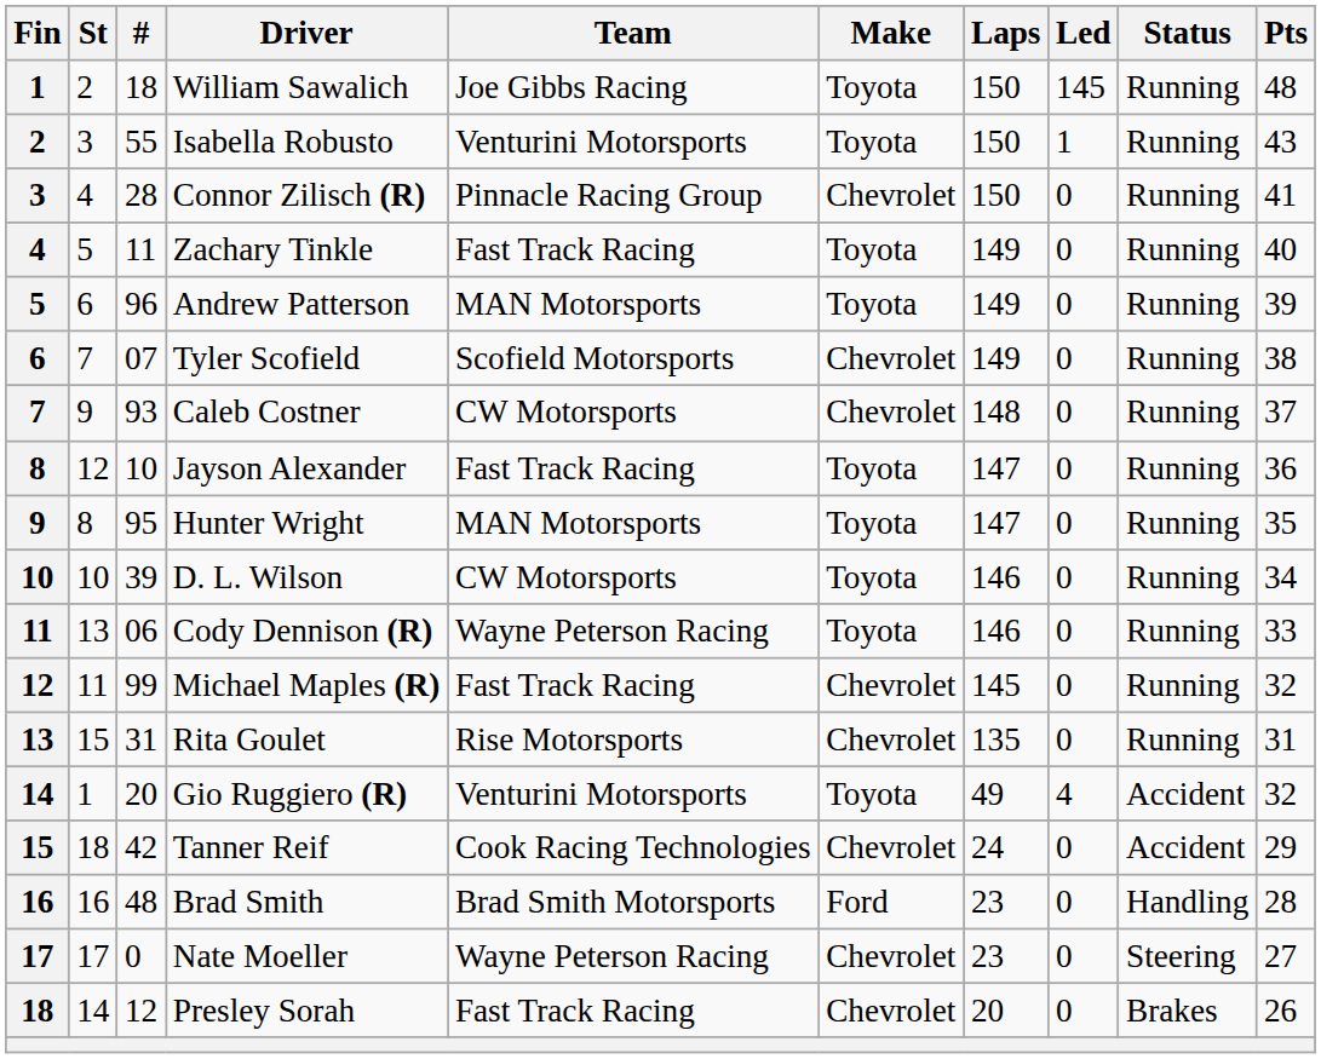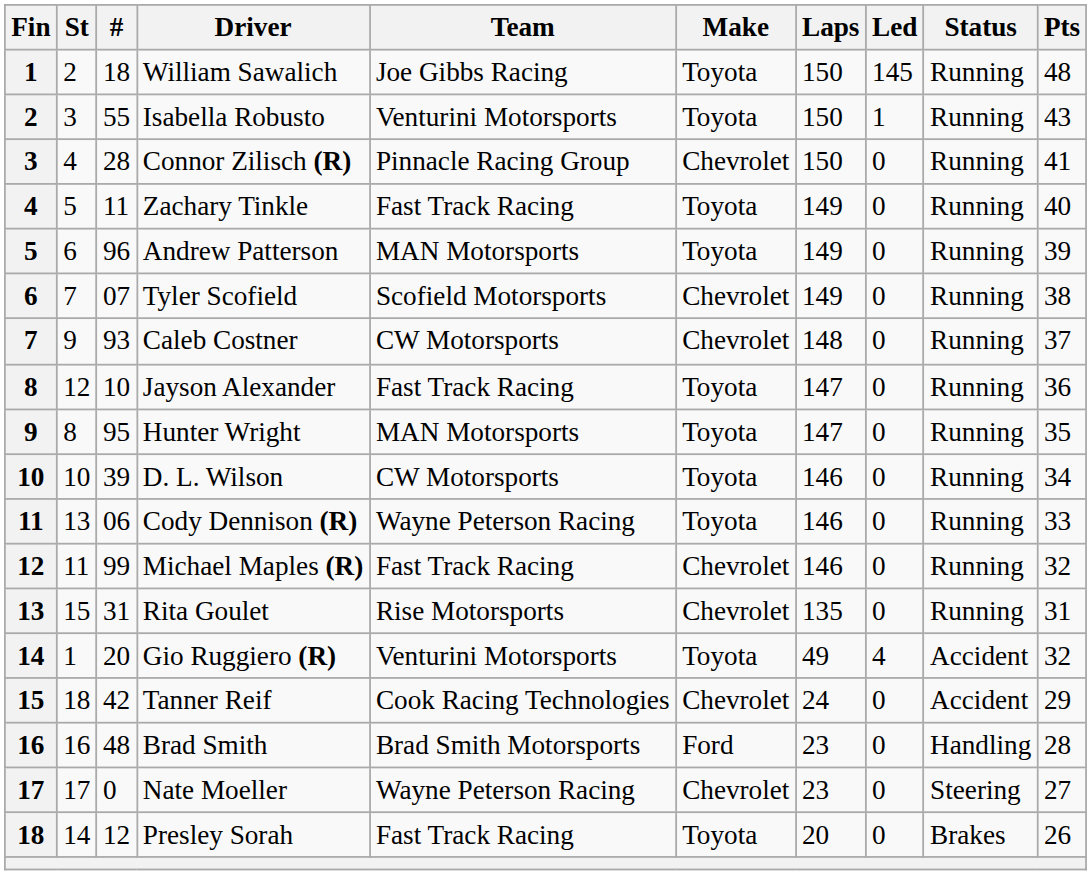 <table class="wikitable" style="font-size:95%">
 <tr>
 <th>Fin</th>
 <th>St</th>
 <th>#</th>
 <th>Driver</th>
 <th>Team</th>
 <th>Make</th>
 <th>Laps</th>
 <th>Led</th>
 <th>Status</th>
 <th>Pts</th>
 </tr>
 <tr>
 <th>1</th>
 <td>2</td>
 <td>18</td>
 <td>William Sawalich</td>
 <td>Joe Gibbs Racing</td>
 <td>Toyota</td>
 <td>150</td>
 <td>145</td>
 <td>Running</td>
 <td>48</td>
 </tr>
 <tr>
 <th>2</th>
 <td>3</td>
 <td>55</td>
 <td>Isabella Robusto</td>
 <td>Venturini Motorsports</td>
 <td>Toyota</td>
 <td>150</td>
 <td>1</td>
 <td>Running</td>
 <td>43</td>
 </tr>
 <tr>
 <th>3</th>
 <td>4</td>
 <td>28</td>
 <td>Connor Zilisch <strong>(R)</strong></td>
 <td>Pinnacle Racing Group</td>
 <td>Chevrolet</td>
 <td>150</td>
 <td>0</td>
 <td>Running</td>
 <td>41</td>
 </tr>
 <tr>
 <th>4</th>
 <td>5</td>
 <td>11</td>
 <td>Zachary Tinkle</td>
 <td>Fast Track Racing</td>
 <td>Toyota</td>
 <td>149</td>
 <td>0</td>
 <td>Running</td>
 <td>40</td>
 </tr>
 <tr>
 <th>5</th>
 <td>6</td>
 <td>96</td>
 <td>Andrew Patterson</td>
 <td>MAN Motorsports</td>
 <td>Toyota</td>
 <td>149</td>
 <td>0</td>
 <td>Running</td>
 <td>39</td>
 </tr>
 <tr>
 <th>6</th>
 <td>7</td>
 <td>07</td>
 <td>Tyler Scofield</td>
 <td>Scofield Motorsports</td>
 <td>Chevrolet</td>
 <td>149</td>
 <td>0</td>
 <td>Running</td>
 <td>38</td>
 </tr>
 <tr>
 <th>7</th>
 <td>9</td>
 <td>93</td>
 <td>Caleb Costner</td>
 <td>CW Motorsports</td>
 <td>Chevrolet</td>
 <td>148</td>
 <td>0</td>
 <td>Running</td>
 <td>37</td>
 </tr>
 <tr>
 <th>8</th>
 <td>12</td>
 <td>10</td>
 <td>Jayson Alexander</td>
 <td>Fast Track Racing</td>
 <td>Toyota</td>
 <td>147</td>
 <td>0</td>
 <td>Running</td>
 <td>36</td>
 </tr>
 <tr>
 <th>9</th>
 <td>8</td>
 <td>95</td>
 <td>Hunter Wright</td>
 <td>MAN Motorsports</td>
 <td>Toyota</td>
 <td>147</td>
 <td>0</td>
 <td>Running</td>
 <td>35</td>
 </tr>
 <tr>
 <th>10</th>
 <td>10</td>
 <td>39</td>
 <td>D. L. Wilson</td>
 <td>CW Motorsports</td>
 <td>Toyota</td>
 <td>146</td>
 <td>0</td>
 <td>Running</td>
 <td>34</td>
 </tr>
 <tr>
 <th>11</th>
 <td>13</td>
 <td>06</td>
 <td>Cody Dennison <strong>(R)</strong></td>
 <td>Wayne Peterson Racing</td>
 <td>Toyota</td>
 <td>146</td>
 <td>0</td>
 <td>Running</td>
 <td>33</td>
 </tr>
 <tr>
 <th>12</th>
 <td>11</td>
 <td>99</td>
 <td>Michael Maples <strong>(R)</strong></td>
 <td>Fast Track Racing</td>
 <td>Chevrolet</td>
-<td>145</td>
+<td>146</td>
 <td>0</td>
 <td>Running</td>
 <td>32</td>
 </tr>
 <tr>
 <th>13</th>
 <td>15</td>
 <td>31</td>
 <td>Rita Goulet</td>
 <td>Rise Motorsports</td>
 <td>Chevrolet</td>
 <td>135</td>
 <td>0</td>
 <td>Running</td>
 <td>31</td>
 </tr>
 <tr>
 <th>14</th>
 <td>1</td>
 <td>20</td>
 <td>Gio Ruggiero <strong>(R)</strong></td>
 <td>Venturini Motorsports</td>
 <td>Toyota</td>
 <td>49</td>
 <td>4</td>
 <td>Accident</td>
 <td>32</td>
 </tr>
 <tr>
 <th>15</th>
 <td>18</td>
 <td>42</td>
 <td>Tanner Reif</td>
 <td>Cook Racing Technologies</td>
 <td>Chevrolet</td>
 <td>24</td>
 <td>0</td>
 <td>Accident</td>
 <td>29</td>
 </tr>
 <tr>
 <th>16</th>
 <td>16</td>
 <td>48</td>
 <td>Brad Smith</td>
 <td>Brad Smith Motorsports</td>
 <td>Ford</td>
 <td>23</td>
 <td>0</td>
 <td>Handling</td>
 <td>28</td>
 </tr>
 <tr>
 <th>17</th>
 <td>17</td>
 <td>0</td>
 <td>Nate Moeller</td>
 <td>Wayne Peterson Racing</td>
 <td>Chevrolet</td>
 <td>23</td>
 <td>0</td>
 <td>Steering</td>
 <td>27</td>
 </tr>
 <tr>
 <th>18</th>
 <td>14</td>
 <td>12</td>
 <td>Presley Sorah</td>
 <td>Fast Track Racing</td>
-<td>Chevrolet</td>
+<td>Toyota</td>
 <td>20</td>
 <td>0</td>
 <td>Brakes</td>
 <td>26</td>
 </tr>
 <tr>
 <th colspan="10"></th>
 </tr>
 </table>
